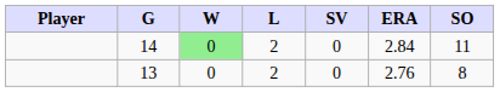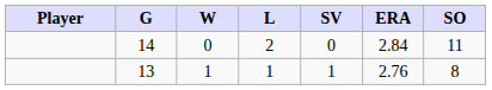 <table class="wikitable sortable">
 <tr>
 <th style="background:#ddf; width:16%;">Player</th>
 <th style="background:#ddf; width:9%;">G</th>
 <th style="background:#ddf; width:9%;">W</th>
 <th style="background:#ddf; width:9%;">L</th>
 <th style="background:#ddf; width:9%;">SV</th>
 <th style="background:#ddf; width:9%;">ERA</th>
 <th style="background:#ddf; width:9%;">SO</th>
 </tr>
 <tr style="text-align:center;">
 <td></td>
 <td>14</td>
-<td style="background: lightgreen;">0</td>
+<td>0</td>
 <td>2</td>
 <td>0</td>
 <td>2.84</td>
 <td>11</td>
 </tr>
 <tr style="text-align:center;">
 <td></td>
 <td>13</td>
-<td>0</td>
-<td>2</td>
-<td>0</td>
+<td>1</td>
+<td>1</td>
+<td>1</td>
 <td>2.76</td>
 <td>8</td>
 </tr>
 </table>
